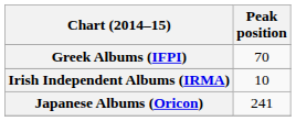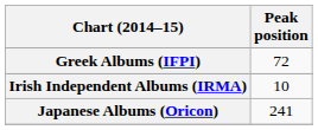 <table class="wikitable plainrowheaders sortable" style="text-align:center">
 <tr>
 <th scope="col">Chart (2014–15)</th>
 <th scope="col">Peak<br>position</th>
 </tr>
 <tr>
 </tr>
 <tr>
 </tr>
 <tr>
 </tr>
 <tr>
 </tr>
 <tr>
 </tr>
 <tr>
 </tr>
 <tr>
 </tr>
 <tr>
 <th scope="row">Greek Albums (<a href='#'>IFPI</a>)</th>
-<td>70</td>
+<td>72</td>
 </tr>
 <tr>
 </tr>
 <tr>
 <th scope="row">Irish Independent Albums (<a href='#'>IRMA</a>)</th>
 <td>10</td>
 </tr>
 <tr>
 <th scope="row">Japanese Albums (<a href='#'>Oricon</a>)</th>
 <td>241</td>
 </tr>
 <tr>
 </tr>
 <tr>
 </tr>
 <tr>
 </tr>
 <tr>
 </tr>
 <tr>
 </tr>
 <tr>
 </tr>
 <tr>
 </tr>
 <tr>
 </tr>
 <tr>
 </tr>
 </table>
